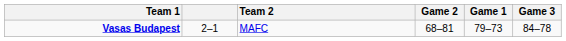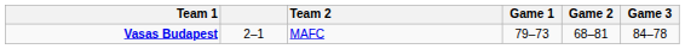 <table class=wikitable style="text-align:center">
 <tr>
 <th style="width:275px; text-align:right;">Team 1</th>
 <th style="width:80px;"></th>
 <th style="width:275px; text-align:left;">Team 2</th>
+<th style="width:70px;">Game 1</th>
 <th style="width:70px;">Game 2</th>
-<th style="width:70px;">Game 1</th>
 <th style="width:70px;">Game 3</th>
 </tr>
 <tr>
 <td align=right><strong><a href='#'>Vasas Budapest</a></strong></td>
 <td>2–1</td>
 <td align=left><a href='#'>MAFC</a></td>
+<td>79–73</td>
 <td>68–81</td>
-<td>79–73</td>
 <td>84–78</td>
 </tr>
 </table>
